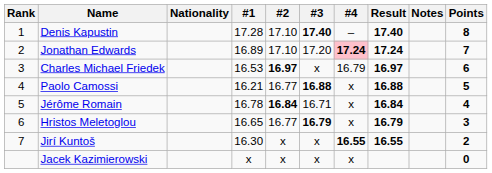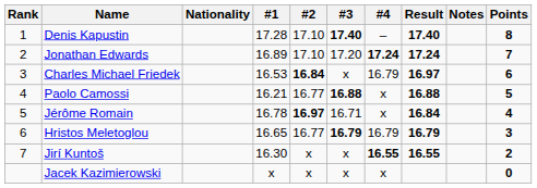 <table class="wikitable sortable" style="text-align:center">
 <tr>
 <th>Rank</th>
 <th>Name</th>
 <th>Nationality</th>
 <th>#1</th>
 <th>#2</th>
 <th>#3</th>
 <th>#4</th>
 <th>Result</th>
 <th>Notes</th>
 <th>Points</th>
 </tr>
 <tr>
 <td>1</td>
 <td align=left><a href='#'>Denis Kapustin</a></td>
 <td align=left></td>
 <td>17.28</td>
 <td>17.10</td>
 <td><strong>17.40</strong></td>
 <td>–</td>
 <td><strong>17.40</strong></td>
 <td></td>
 <td><strong>8</strong></td>
 </tr>
 <tr>
 <td>2</td>
 <td align=left><a href='#'>Jonathan Edwards</a></td>
 <td align=left></td>
 <td>16.89</td>
 <td>17.10</td>
 <td>17.20</td>
-<td style="background: pink;"><strong>17.24</strong></td>
+<td><strong>17.24</strong></td>
 <td><strong>17.24</strong></td>
 <td></td>
 <td><strong>7</strong></td>
 </tr>
 <tr>
 <td>3</td>
 <td align=left><a href='#'>Charles Michael Friedek</a></td>
 <td align=left></td>
 <td>16.53</td>
-<td><strong>16.97</strong></td>
+<td><strong>16.84</strong></td>
 <td>x</td>
 <td>16.79</td>
 <td><strong>16.97</strong></td>
 <td></td>
 <td><strong>6</strong></td>
 </tr>
 <tr>
 <td>4</td>
 <td align=left><a href='#'>Paolo Camossi</a></td>
 <td align=left></td>
 <td>16.21</td>
 <td>16.77</td>
 <td><strong>16.88</strong></td>
 <td>x</td>
 <td><strong>16.88</strong></td>
 <td></td>
 <td><strong>5</strong></td>
 </tr>
 <tr>
 <td>5</td>
 <td align=left><a href='#'>Jérôme Romain</a></td>
 <td align=left></td>
 <td>16.78</td>
-<td><strong>16.84</strong></td>
+<td><strong>16.97</strong></td>
 <td>16.71</td>
 <td>x</td>
 <td><strong>16.84</strong></td>
 <td></td>
 <td><strong>4</strong></td>
 </tr>
 <tr>
 <td>6</td>
 <td align=left><a href='#'>Hristos Meletoglou</a></td>
 <td align=left></td>
 <td>16.65</td>
 <td>16.77</td>
 <td><strong>16.79</strong></td>
-<td>x</td>
+<td>16.79</td>
 <td><strong>16.79</strong></td>
 <td></td>
 <td><strong>3</strong></td>
 </tr>
 <tr>
 <td>7</td>
 <td align=left><a href='#'>Jirí Kuntoš</a></td>
 <td align=left></td>
 <td>16.30</td>
 <td>x</td>
 <td>x</td>
 <td><strong>16.55</strong></td>
 <td><strong>16.55</strong></td>
 <td></td>
 <td><strong>2</strong></td>
 </tr>
 <tr>
 <td></td>
 <td align=left><a href='#'>Jacek Kazimierowski</a></td>
 <td align=left></td>
 <td>x</td>
 <td>x</td>
 <td>x</td>
 <td>x</td>
 <td><strong></strong></td>
 <td></td>
 <td><strong>0</strong></td>
 </tr>
 </table>
